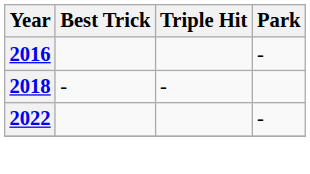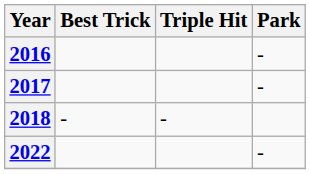 <table class="wikitable">
 <tr>
 <th>Year</th>
 <th>Best Trick</th>
 <th>Triple Hit</th>
 <th>Park</th>
 </tr>
 <tr>
 <th><a href='#'>2016</a></th>
+<td></td>
+<td></td>
+<td>-</td>
+</tr>
+<tr>
+<th><a href='#'>2017</a></th>
 <td></td>
 <td></td>
 <td>-</td>
 </tr>
 <tr>
 <th><a href='#'>2018</a></th>
 <td>-</td>
 <td>-</td>
 <td></td>
 </tr>
 <tr>
 <th><a href='#'>2022</a></th>
 <td></td>
 <td></td>
 <td>-</td>
 </tr>
 <tr>
 </tr>
 </table>
